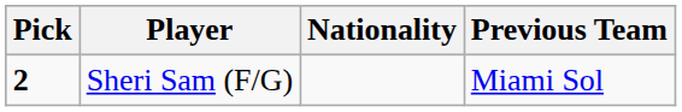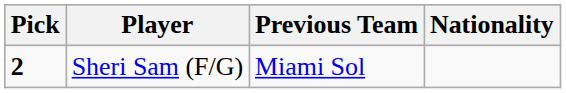 <table class="wikitable">
 <tr>
 <th>Pick</th>
 <th>Player</th>
+<th>Previous Team</th>
 <th>Nationality</th>
-<th>Previous Team</th>
 </tr>
 <tr>
 <td><strong>2</strong></td>
 <td><a href='#'>Sheri Sam</a> (F/G)</td>
+<td><a href='#'>Miami Sol</a></td>
 <td></td>
-<td><a href='#'>Miami Sol</a></td>
 </tr>
 </table>
